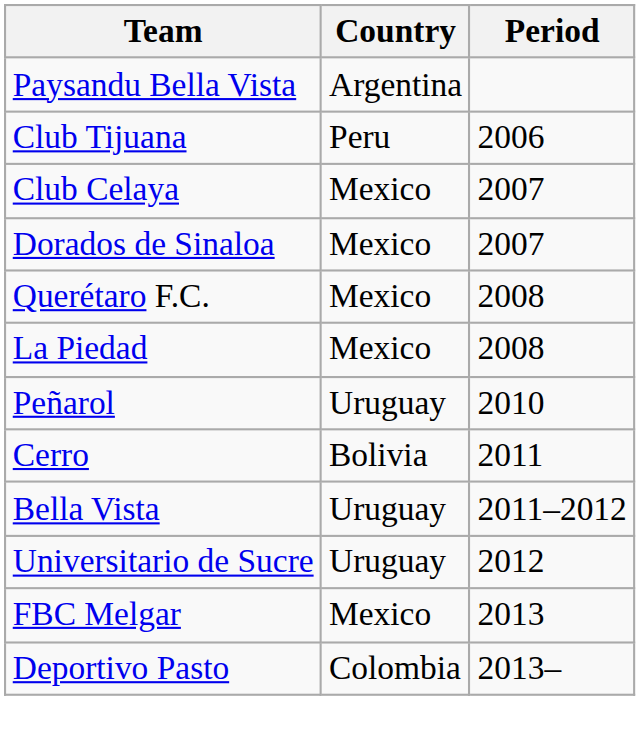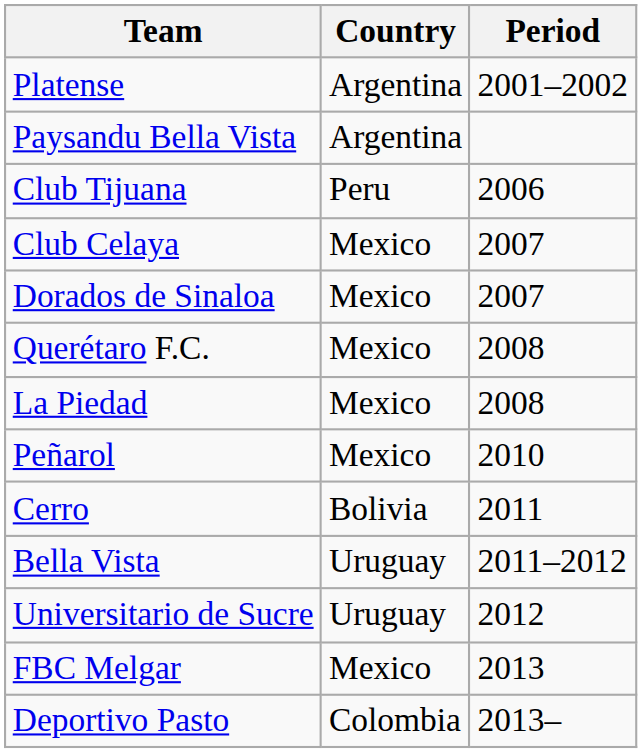 <table class="wikitable" border="1">
 <tr>
 <th>Team</th>
 <th>Country</th>
 <th>Period</th>
+</tr>
+<tr>
+<td><a href='#'>Platense</a></td>
+<td>Argentina</td>
+<td>2001–2002</td>
 </tr>
 <tr>
 <td><a href='#'>Paysandu Bella Vista</a></td>
 <td>Argentina</td>
 <td></td>
 </tr>
 <tr>
 <td><a href='#'>Club Tijuana</a></td>
 <td>Peru</td>
 <td>2006</td>
 </tr>
 <tr>
 <td><a href='#'>Club Celaya</a></td>
 <td>Mexico</td>
 <td>2007</td>
 </tr>
 <tr>
 <td><a href='#'>Dorados de Sinaloa</a></td>
 <td>Mexico</td>
 <td>2007</td>
 </tr>
 <tr>
 <td><a href='#'>Querétaro</a> F.C.</td>
 <td>Mexico</td>
 <td>2008</td>
 </tr>
 <tr>
 <td><a href='#'>La Piedad</a></td>
 <td>Mexico</td>
 <td>2008</td>
 </tr>
 <tr>
 <td><a href='#'>Peñarol</a></td>
-<td>Uruguay</td>
+<td>Mexico</td>
 <td>2010</td>
 </tr>
 <tr>
 <td><a href='#'>Cerro</a></td>
 <td>Bolivia</td>
 <td>2011</td>
 </tr>
 <tr>
 <td><a href='#'>Bella Vista</a></td>
 <td>Uruguay</td>
 <td>2011–2012</td>
 </tr>
 <tr>
 <td><a href='#'>Universitario de Sucre</a></td>
 <td>Uruguay</td>
 <td>2012</td>
 </tr>
 <tr>
 <td><a href='#'>FBC Melgar</a></td>
 <td>Mexico</td>
 <td>2013</td>
 </tr>
 <tr>
 <td><a href='#'>Deportivo Pasto</a></td>
 <td>Colombia</td>
 <td>2013–</td>
 </tr>
 </table>
